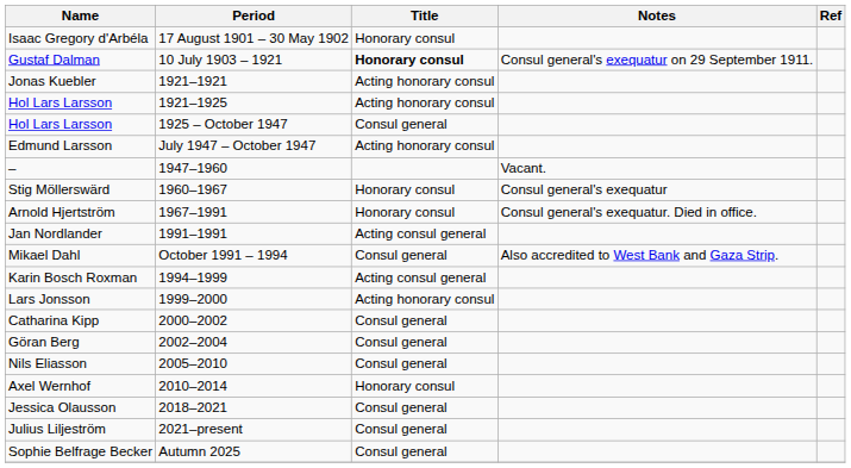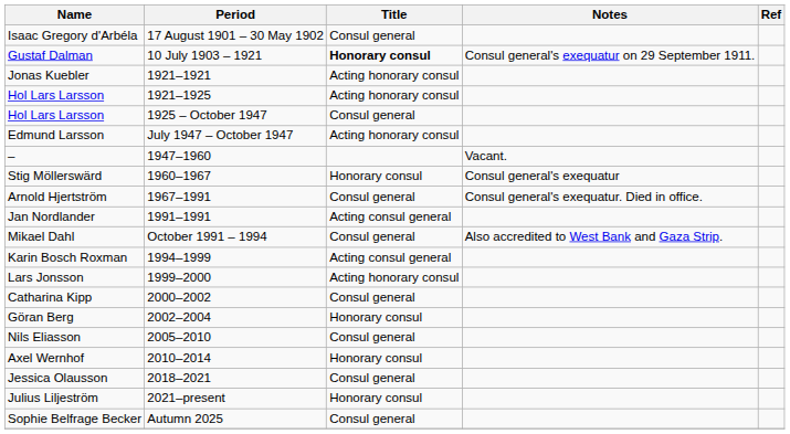 <table class="wikitable">
 <tr>
 <th>Name</th>
 <th>Period</th>
 <th>Title</th>
 <th>Notes</th>
 <th>Ref</th>
 </tr>
 <tr>
 <td>Isaac Gregory d'Arbéla</td>
 <td>17 August 1901 – 30 May 1902</td>
-<td>Honorary consul</td>
+<td>Consul general</td>
 <td></td>
 <td></td>
 </tr>
 <tr>
 <td><a href='#'>Gustaf Dalman</a></td>
 <td>10 July 1903 – 1921</td>
 <td><strong>Honorary consul</strong></td>
 <td>Consul general's <a href='#'>exequatur</a> on 29 September 1911.</td>
 <td></td>
 </tr>
 <tr>
 <td>Jonas Kuebler</td>
 <td>1921–1921</td>
 <td>Acting honorary consul</td>
 <td></td>
 <td></td>
 </tr>
 <tr>
 <td><a href='#'>Hol Lars Larsson</a></td>
 <td>1921–1925</td>
 <td>Acting honorary consul</td>
 <td></td>
 <td></td>
 </tr>
 <tr>
 <td><a href='#'>Hol Lars Larsson</a></td>
 <td>1925 – October 1947</td>
 <td>Consul general</td>
 <td></td>
 <td></td>
 </tr>
 <tr>
 <td>Edmund Larsson</td>
 <td>July 1947 – October 1947</td>
 <td>Acting honorary consul</td>
 <td></td>
 <td></td>
 </tr>
 <tr>
 <td>–</td>
 <td>1947–1960</td>
 <td></td>
 <td>Vacant.</td>
 <td></td>
 </tr>
 <tr>
 <td>Stig Möllerswärd</td>
 <td>1960–1967</td>
 <td>Honorary consul</td>
 <td>Consul general's exequatur</td>
 <td></td>
 </tr>
 <tr>
 <td>Arnold Hjertström</td>
 <td>1967–1991</td>
-<td>Honorary consul</td>
+<td>Consul general</td>
 <td>Consul general's exequatur. Died in office.</td>
 <td></td>
 </tr>
 <tr>
 <td>Jan Nordlander</td>
 <td>1991–1991</td>
 <td>Acting consul general</td>
 <td></td>
 <td></td>
 </tr>
 <tr>
 <td>Mikael Dahl</td>
 <td>October 1991 – 1994</td>
 <td>Consul general</td>
 <td>Also accredited to <a href='#'>West Bank</a> and <a href='#'>Gaza Strip</a>.</td>
 <td></td>
 </tr>
 <tr>
 <td>Karin Bosch Roxman</td>
 <td>1994–1999</td>
 <td>Acting consul general</td>
 <td></td>
 <td></td>
 </tr>
 <tr>
 <td>Lars Jonsson</td>
 <td>1999–2000</td>
 <td>Acting honorary consul</td>
 <td></td>
 <td></td>
 </tr>
 <tr>
 <td>Catharina Kipp</td>
 <td>2000–2002</td>
 <td>Consul general</td>
 <td></td>
 <td></td>
 </tr>
 <tr>
 <td>Göran Berg</td>
 <td>2002–2004</td>
-<td>Consul general</td>
+<td>Honorary consul</td>
 <td></td>
 <td></td>
 </tr>
 <tr>
 <td>Nils Eliasson</td>
 <td>2005–2010</td>
 <td>Consul general</td>
 <td></td>
 <td></td>
 </tr>
 <tr>
 <td>Axel Wernhof</td>
 <td>2010–2014</td>
 <td>Honorary consul</td>
 <td></td>
 <td></td>
 </tr>
 <tr>
 <td>Jessica Olausson</td>
 <td>2018–2021</td>
 <td>Consul general</td>
 <td></td>
 <td></td>
 </tr>
 <tr>
 <td>Julius Liljeström</td>
 <td>2021–present</td>
-<td>Consul general</td>
+<td>Honorary consul</td>
 <td></td>
 <td></td>
 </tr>
 <tr>
 <td>Sophie Belfrage Becker</td>
 <td>Autumn 2025</td>
 <td>Consul general</td>
 <td></td>
 <td></td>
 </tr>
 <tr>
 </tr>
 </table>
